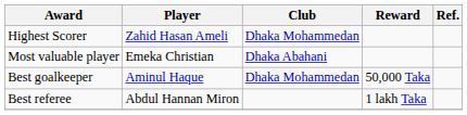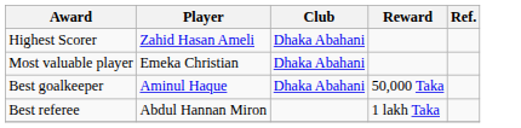 <table class="wikitable">
 <tr>
 <th>Award</th>
 <th>Player</th>
 <th>Club</th>
 <th>Reward</th>
 <th>Ref.</th>
 </tr>
 <tr>
 <td>Highest Scorer</td>
 <td><a href='#'>Zahid Hasan Ameli</a></td>
-<td><a href='#'>Dhaka Mohammedan</a></td>
+<td><a href='#'>Dhaka Abahani</a></td>
 <td></td>
 <td></td>
 </tr>
 <tr>
 <td>Most valuable player</td>
 <td>Emeka Christian</td>
 <td><a href='#'>Dhaka Abahani</a></td>
 <td></td>
 <td></td>
 </tr>
 <tr>
 <td>Best goalkeeper</td>
 <td><a href='#'>Aminul Haque</a></td>
-<td><a href='#'>Dhaka Mohammedan</a></td>
+<td><a href='#'>Dhaka Abahani</a></td>
 <td>50,000 <a href='#'>Taka</a></td>
 <td></td>
 </tr>
 <tr>
 <td>Best referee</td>
 <td>Abdul Hannan Miron</td>
 <td></td>
 <td>1 lakh <a href='#'>Taka</a></td>
 <td></td>
 </tr>
 <tr>
 </tr>
 </table>
